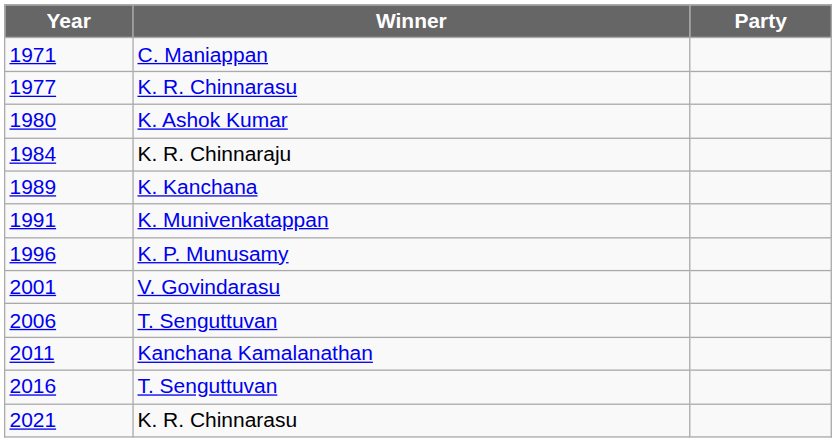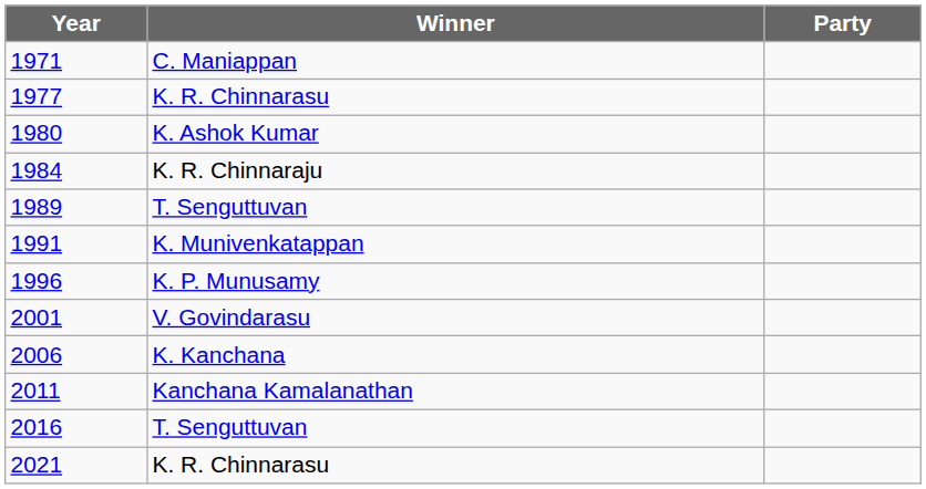 <table class="wikitable" width="50%">
 <tr>
 <th style="background-color:#666666; color:white">Year</th>
 <th style="background-color:#666666; color:white">Winner</th>
 <th style="background-color:#666666; color:white" colspan="2">Party</th>
 </tr>
 <tr>
 <td><a href='#'>1971</a></td>
 <td><a href='#'>C. Maniappan</a></td>
 <td></td>
 </tr>
 <tr>
 <td><a href='#'>1977</a></td>
 <td><a href='#'>K. R. Chinnarasu</a></td>
 <td></td>
 </tr>
 <tr>
 <td><a href='#'>1980</a></td>
 <td><a href='#'>K. Ashok Kumar</a></td>
 <td></td>
 </tr>
 <tr>
 <td><a href='#'>1984</a></td>
 <td>K. R. Chinnaraju</td>
 <td></td>
 </tr>
 <tr>
 <td><a href='#'>1989</a></td>
-<td><a href='#'>K. Kanchana</a></td>
+<td><a href='#'>T. Senguttuvan</a></td>
 <td></td>
 </tr>
 <tr>
 <td><a href='#'>1991</a></td>
 <td><a href='#'>K. Munivenkatappan</a></td>
 <td></td>
 </tr>
 <tr>
 <td><a href='#'>1996</a></td>
 <td><a href='#'>K. P. Munusamy</a></td>
 <td></td>
 </tr>
 <tr>
 <td><a href='#'>2001</a></td>
 <td><a href='#'>V. Govindarasu</a></td>
 <td></td>
 </tr>
 <tr>
 <td><a href='#'>2006</a></td>
-<td><a href='#'>T. Senguttuvan</a></td>
+<td><a href='#'>K. Kanchana</a></td>
 <td></td>
 </tr>
 <tr>
 <td><a href='#'>2011</a></td>
 <td><a href='#'>Kanchana Kamalanathan</a></td>
 <td></td>
 </tr>
 <tr>
 <td><a href='#'>2016</a></td>
 <td><a href='#'>T. Senguttuvan</a></td>
 <td></td>
 </tr>
 <tr>
 <td><a href='#'>2021</a></td>
 <td>K. R. Chinnarasu</td>
 <td></td>
 </tr>
 </table>
